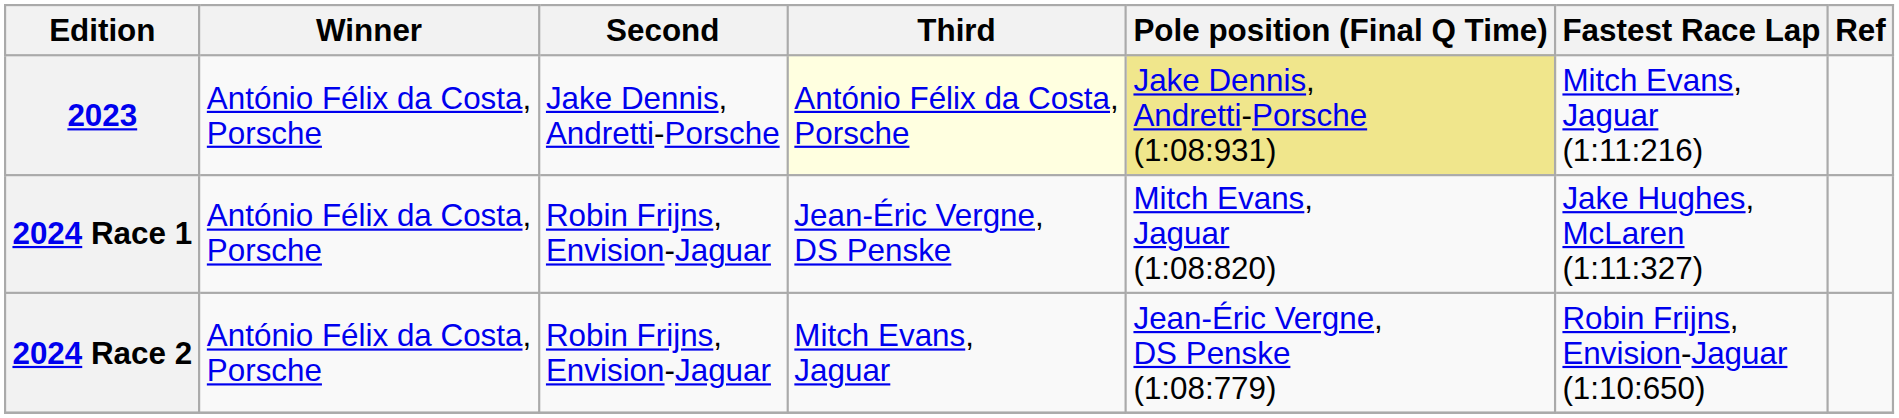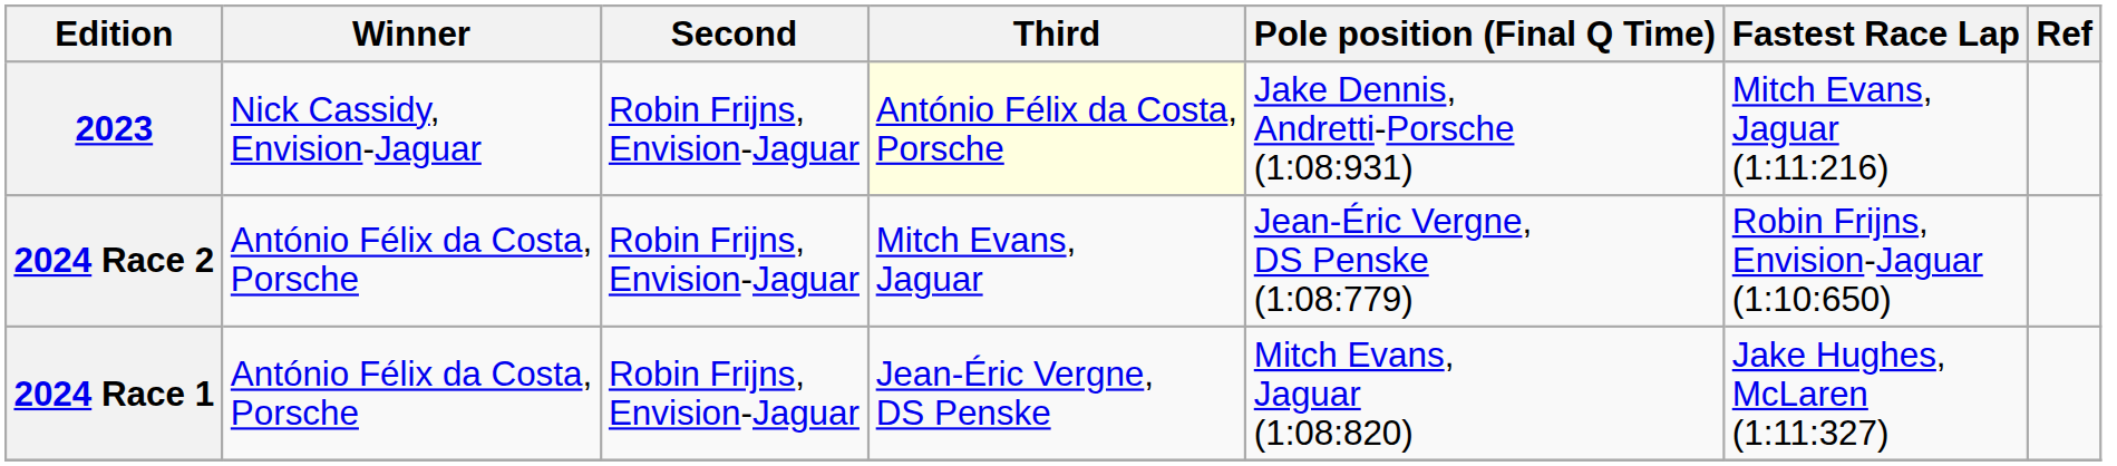 <table Class = "wikitable" style = "font-size: 90%;">
 <tr>
 <th>Edition</th>
 <th>Winner</th>
 <th>Second</th>
 <th>Third</th>
 <th>Pole position (Final Q Time)</th>
 <th>Fastest Race Lap</th>
 <th>Ref</th>
 </tr>
 <tr>
 <th><a href='#'>2023</a></th>
+<td> <a href='#'>Nick Cassidy</a>,<br><a href='#'>Envision</a>-<a href='#'>Jaguar</a></td>
+<td> <a href='#'>Robin Frijns</a>,<br><a href='#'>Envision</a>-<a href='#'>Jaguar</a></td>
+<td style="background: lightyellow;"> <a href='#'>António Félix da Costa</a>,<br><a href='#'>Porsche</a></td>
+<td> <a href='#'>Jake Dennis</a>,<br><a href='#'>Andretti</a>-<a href='#'>Porsche</a><br>(1:08:931)<br></td>
+<td> <a href='#'>Mitch Evans</a>,<br><a href='#'>Jaguar</a><br>(1:11:216)<br></td>
+<td></td>
+</tr>
+<tr>
+<th><a href='#'>2024</a> Race 2</th>
 <td> <a href='#'>António Félix da Costa</a>,<br><a href='#'>Porsche</a></td>
-<td> <a href='#'>Jake Dennis</a>,<br><a href='#'>Andretti</a>-<a href='#'>Porsche</a></td>
-<td style="background: lightyellow;"> <a href='#'>António Félix da Costa</a>,<br><a href='#'>Porsche</a></td>
-<td style="background: khaki;"> <a href='#'>Jake Dennis</a>,<br><a href='#'>Andretti</a>-<a href='#'>Porsche</a><br>(1:08:931)<br></td>
-<td> <a href='#'>Mitch Evans</a>,<br><a href='#'>Jaguar</a><br>(1:11:216)<br></td>
+<td> <a href='#'>Robin Frijns</a>,<br><a href='#'>Envision</a>-<a href='#'>Jaguar</a></td>
+<td> <a href='#'>Mitch Evans</a>,<br><a href='#'>Jaguar</a></td>
+<td> <a href='#'>Jean-Éric Vergne</a>,<br><a href='#'>DS Penske</a><br>(1:08:779)<br></td>
+<td> <a href='#'>Robin Frijns</a>,<br><a href='#'>Envision</a>-<a href='#'>Jaguar</a><br>(1:10:650)<br></td>
 <td></td>
 </tr>
 <tr>
 <th><a href='#'>2024</a> Race 1</th>
 <td> <a href='#'>António Félix da Costa</a>,<br><a href='#'>Porsche</a></td>
 <td> <a href='#'>Robin Frijns</a>,<br><a href='#'>Envision</a>-<a href='#'>Jaguar</a></td>
 <td> <a href='#'>Jean-Éric Vergne</a>,<br><a href='#'>DS Penske</a></td>
 <td> <a href='#'>Mitch Evans</a>,<br><a href='#'>Jaguar</a><br>(1:08:820)<br></td>
 <td> <a href='#'>Jake Hughes</a>,<br><a href='#'>McLaren</a><br>(1:11:327)<br></td>
 <td></td>
 </tr>
 <tr>
-<th><a href='#'>2024</a> Race 2</th>
-<td> <a href='#'>António Félix da Costa</a>,<br><a href='#'>Porsche</a></td>
-<td> <a href='#'>Robin Frijns</a>,<br><a href='#'>Envision</a>-<a href='#'>Jaguar</a></td>
-<td> <a href='#'>Mitch Evans</a>,<br><a href='#'>Jaguar</a></td>
-<td> <a href='#'>Jean-Éric Vergne</a>,<br><a href='#'>DS Penske</a><br>(1:08:779)<br></td>
-<td> <a href='#'>Robin Frijns</a>,<br><a href='#'>Envision</a>-<a href='#'>Jaguar</a><br>(1:10:650)<br></td>
-<td></td>
-</tr>
-<tr>
 </tr>
 </table>
